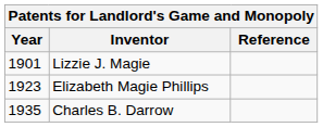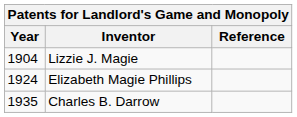 <table class="wikitable collapsible">
 <tr>
 <th colspan=3>Patents for Landlord's Game and Monopoly</th>
 </tr>
 <tr>
 <th>Year</th>
 <th>Inventor</th>
 <th>Reference</th>
 </tr>
 <tr>
-<td>1901</td>
+<td>1904</td>
 <td>Lizzie J. Magie</td>
 <td></td>
 </tr>
 <tr>
-<td>1923</td>
+<td>1924</td>
 <td>Elizabeth Magie Phillips</td>
 <td></td>
 </tr>
 <tr>
 <td>1935</td>
 <td>Charles B. Darrow</td>
 <td></td>
 </tr>
 </table>
